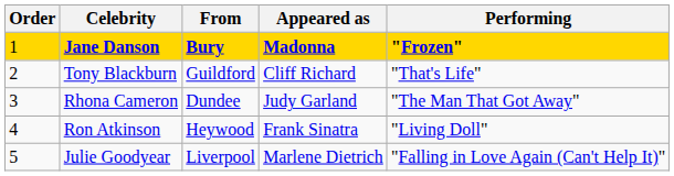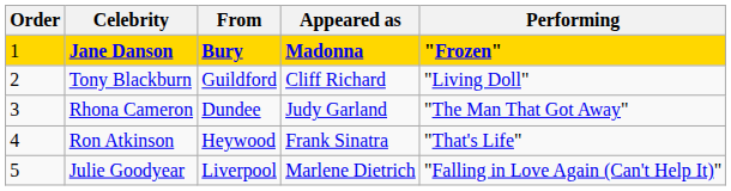 <table class="wikitable">
 <tr>
 <th>Order</th>
 <th>Celebrity</th>
 <th>From</th>
 <th>Appeared as</th>
 <th>Performing</th>
 </tr>
 <tr style="background:gold;">
 <td>1</td>
 <td><strong><a href='#'>Jane Danson</a></strong></td>
 <td><strong><a href='#'>Bury</a></strong></td>
 <td><strong><a href='#'>Madonna</a></strong></td>
 <td><strong>"<a href='#'>Frozen</a>"</strong></td>
 </tr>
 <tr>
 <td>2</td>
 <td><a href='#'>Tony Blackburn</a></td>
 <td><a href='#'>Guildford</a></td>
 <td><a href='#'>Cliff Richard</a></td>
-<td>"<a href='#'>That's Life</a>"</td>
+<td>"<a href='#'>Living Doll</a>"</td>
 </tr>
 <tr>
 <td>3</td>
 <td><a href='#'>Rhona Cameron</a></td>
 <td><a href='#'>Dundee</a></td>
 <td><a href='#'>Judy Garland</a></td>
 <td>"<a href='#'>The Man That Got Away</a>"</td>
 </tr>
 <tr>
 <td>4</td>
 <td><a href='#'>Ron Atkinson</a></td>
 <td><a href='#'>Heywood</a></td>
 <td><a href='#'>Frank Sinatra</a></td>
-<td>"<a href='#'>Living Doll</a>"</td>
+<td>"<a href='#'>That's Life</a>"</td>
 </tr>
 <tr>
 <td>5</td>
 <td><a href='#'>Julie Goodyear</a></td>
 <td><a href='#'>Liverpool</a></td>
 <td><a href='#'>Marlene Dietrich</a></td>
 <td>"<a href='#'>Falling in Love Again (Can't Help It)</a>"</td>
 </tr>
 </table>
